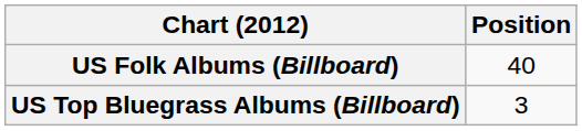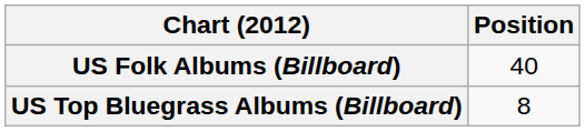 <table class="wikitable plainrowheaders">
 <tr>
 <th scope="col">Chart (2012)</th>
 <th scope="col">Position</th>
 </tr>
 <tr>
 <th scope="row">US Folk Albums (<em>Billboard</em>)</th>
 <td align=center>40</td>
 </tr>
 <tr>
 <th scope="row">US Top Bluegrass Albums (<em>Billboard</em>)</th>
-<td align=center>3</td>
+<td align=center>8</td>
 </tr>
 </table>
